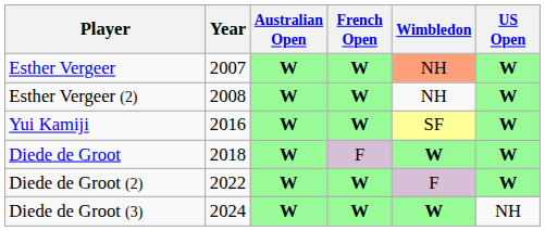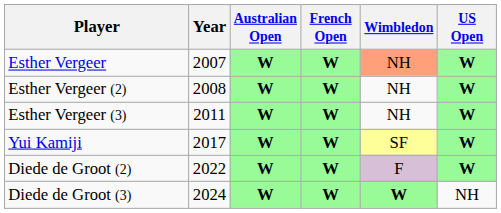 <table class="wikitable sortable" style="text-align:center;">
 <tr>
 <th style="width:170px;"><strong>Player</strong></th>
 <th><strong>Year</strong></th>
 <th class="unsortable" width="50"><small><strong><a href='#'>Australian Open</a></strong></small></th>
 <th class="unsortable" width="50"><small><strong><a href='#'>French Open</a></strong></small></th>
 <th class="unsortable" width="50"><small><strong><a href='#'>Wimbledon</a></strong></small></th>
 <th class="unsortable" width="50"><small><strong><a href='#'>US Open</a></strong></small></th>
 </tr>
 <tr>
 <td align="left"> <a href='#'>Esther Vergeer</a></td>
 <td>2007</td>
 <td style="background:PaleGreen;"><strong>W</strong></td>
 <td style="background:PaleGreen;"><strong>W</strong></td>
 <td style="background: lightsalmon;">NH</td>
 <td style="background:PaleGreen;"><strong>W</strong></td>
 </tr>
 <tr>
 <td align="left"> Esther Vergeer <small>(2)</small></td>
 <td>2008</td>
 <td style="background:PaleGreen;"><strong>W</strong></td>
 <td style="background:PaleGreen;"><strong>W</strong></td>
 <td>NH</td>
 <td style="background:PaleGreen;"><strong>W</strong></td>
 </tr>
 <tr>
+<td align="left"> Esther Vergeer <small>(3)</small></td>
+<td>2011</td>
+<td style="background:PaleGreen;"><strong>W</strong></td>
+<td style="background:PaleGreen;"><strong>W</strong></td>
+<td>NH</td>
+<td style="background:PaleGreen;"><strong>W</strong></td>
+</tr>
+<tr>
 <td align="left"> <a href='#'>Yui Kamiji</a></td>
-<td>2016</td>
+<td>2017</td>
 <td style="background:PaleGreen;"><strong>W</strong></td>
 <td style="background:PaleGreen;"><strong>W</strong></td>
 <td style="background:#ff9;">SF</td>
-<td style="background:PaleGreen;"><strong>W</strong></td>
-</tr>
-<tr>
-<td align="left"> <a href='#'>Diede de Groot</a></td>
-<td>2018</td>
-<td style="background:PaleGreen;"><strong>W</strong></td>
-<td style="background:thistle;">F</td>
-<td style="background:PaleGreen;"><strong>W</strong></td>
 <td style="background:PaleGreen;"><strong>W</strong></td>
 </tr>
 <tr>
 <td align="left"> Diede de Groot <small>(2)</small></td>
 <td>2022</td>
 <td style="background:PaleGreen;"><strong>W</strong></td>
 <td style="background:PaleGreen;"><strong>W</strong></td>
 <td style="background:thistle;">F</td>
 <td style="background:PaleGreen;"><strong>W</strong></td>
 </tr>
 <tr>
 <td align="left"> Diede de Groot <small>(3)</small></td>
 <td>2024</td>
 <td style="background:PaleGreen;"><strong>W</strong></td>
 <td style="background:PaleGreen;"><strong>W</strong></td>
 <td style="background:PaleGreen;"><strong>W</strong></td>
 <td>NH</td>
 </tr>
 </table>
